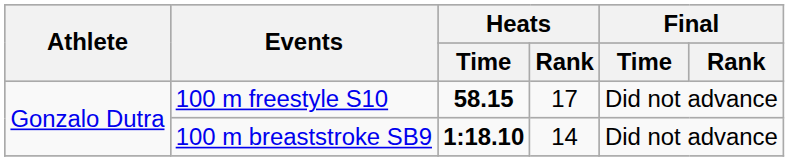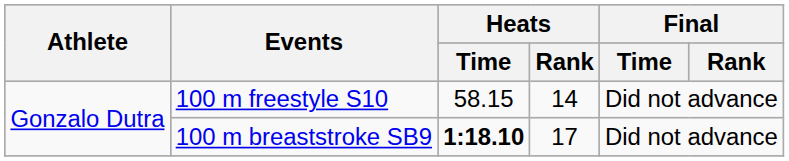 <table class=wikitable style="font-size:90%">
 <tr>
 <th rowspan=2>Athlete</th>
 <th rowspan=2>Events</th>
 <th colspan="2">Heats</th>
 <th colspan="2">Final</th>
 </tr>
 <tr>
 <th>Time</th>
 <th>Rank</th>
 <th>Time</th>
 <th>Rank</th>
 </tr>
 <tr align=center>
 <td align=left rowspan=2><a href='#'>Gonzalo Dutra</a></td>
 <td align=left><a href='#'>100 m freestyle S10</a></td>
-<td><strong>58.15</strong></td>
-<td>17</td>
+<td>58.15</td>
+<td>14</td>
 <td colspan=2>Did not advance</td>
 </tr>
 <tr align=center>
 <td align=left><a href='#'>100 m breaststroke SB9</a></td>
 <td><strong>1:18.10</strong></td>
-<td>14</td>
+<td>17</td>
 <td colspan=2>Did not advance</td>
 </tr>
 </table>
